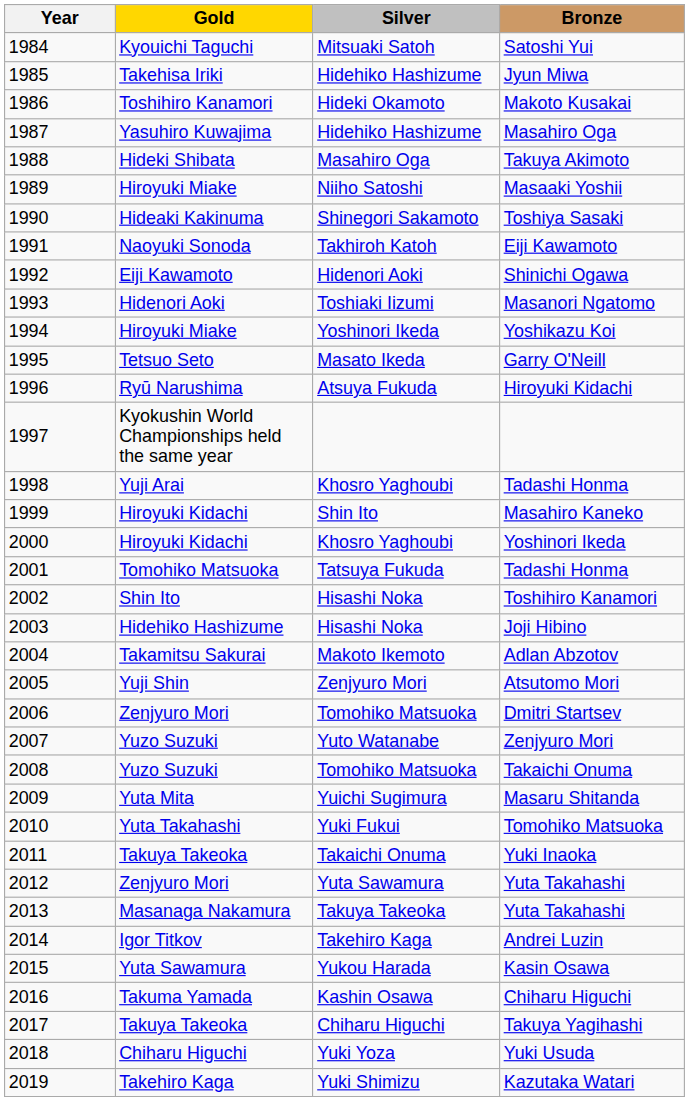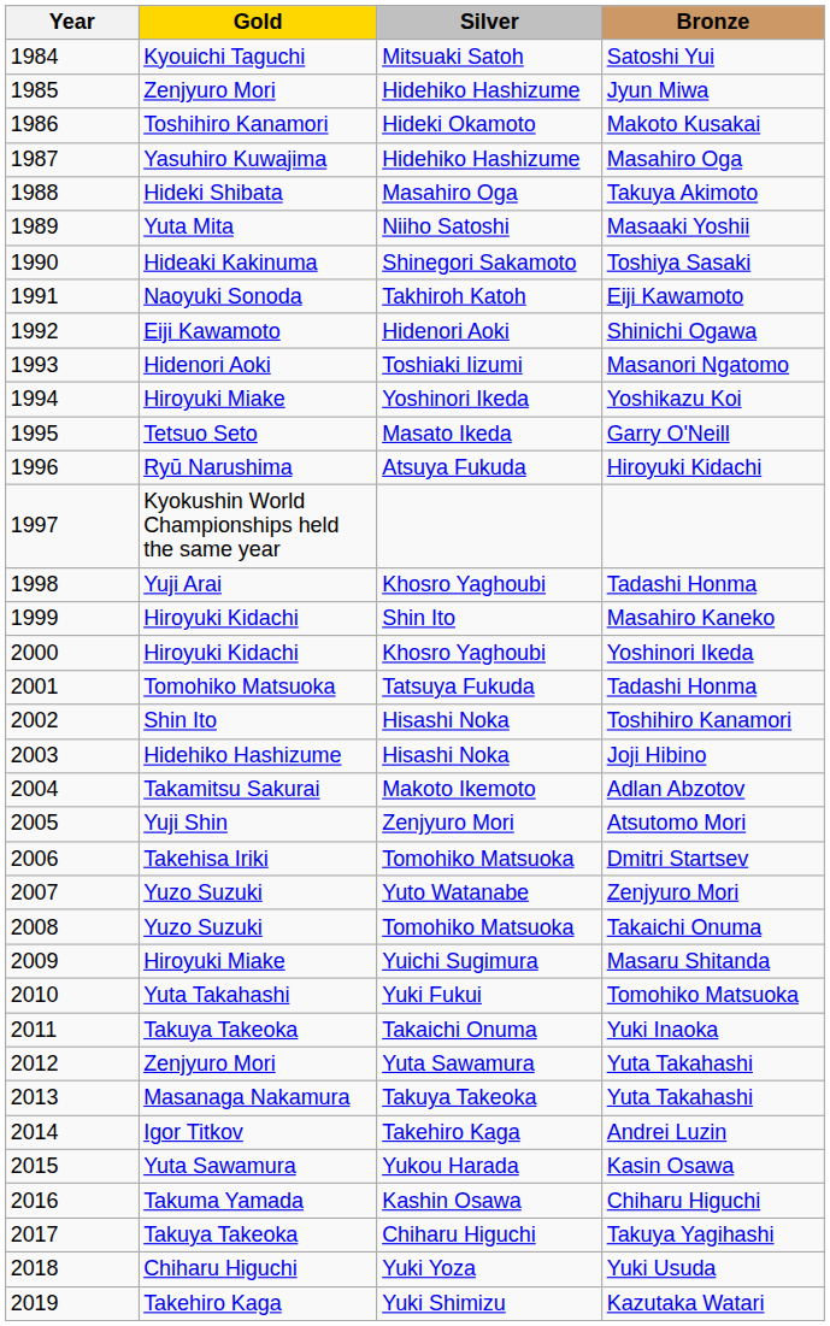 <table class="wikitable">
 <tr align=center>
 <th width="120">Year</th>
 <td width="200" bgcolor="gold"><strong>Gold</strong></td>
 <td width="200" bgcolor="silver"><strong>Silver</strong></td>
 <td width="200" bgcolor="CC9966"><strong>Bronze</strong></td>
 </tr>
 <tr>
 <td>1984</td>
 <td> <a href='#'>Kyouichi Taguchi</a></td>
 <td> <a href='#'>Mitsuaki Satoh</a></td>
 <td> <a href='#'>Satoshi Yui</a></td>
 </tr>
 <tr>
 <td>1985</td>
-<td> <a href='#'>Takehisa Iriki</a></td>
+<td> <a href='#'>Zenjyuro Mori</a></td>
 <td> <a href='#'>Hidehiko Hashizume</a></td>
 <td> <a href='#'>Jyun Miwa</a></td>
 </tr>
 <tr>
 <td>1986</td>
 <td> <a href='#'>Toshihiro Kanamori</a></td>
 <td> <a href='#'>Hideki Okamoto</a></td>
 <td> <a href='#'>Makoto Kusakai</a></td>
 </tr>
 <tr>
 <td>1987</td>
 <td> <a href='#'>Yasuhiro Kuwajima</a></td>
 <td> <a href='#'>Hidehiko Hashizume</a></td>
 <td> <a href='#'>Masahiro Oga</a></td>
 </tr>
 <tr>
 <td>1988</td>
 <td> <a href='#'>Hideki Shibata</a></td>
 <td> <a href='#'>Masahiro Oga</a></td>
 <td> <a href='#'>Takuya Akimoto</a></td>
 </tr>
 <tr>
 <td>1989</td>
-<td> <a href='#'>Hiroyuki Miake</a></td>
+<td> <a href='#'>Yuta Mita</a></td>
 <td> <a href='#'>Niiho Satoshi</a></td>
 <td> <a href='#'>Masaaki Yoshii</a></td>
 </tr>
 <tr>
 <td>1990</td>
 <td> <a href='#'>Hideaki Kakinuma</a></td>
 <td> <a href='#'>Shinegori Sakamoto</a></td>
 <td> <a href='#'>Toshiya Sasaki</a></td>
 </tr>
 <tr>
 <td>1991</td>
 <td> <a href='#'>Naoyuki Sonoda</a></td>
 <td> <a href='#'>Takhiroh Katoh</a></td>
 <td> <a href='#'>Eiji Kawamoto</a></td>
 </tr>
 <tr>
 <td>1992</td>
 <td> <a href='#'>Eiji Kawamoto</a></td>
 <td> <a href='#'>Hidenori Aoki</a></td>
 <td> <a href='#'>Shinichi Ogawa</a></td>
 </tr>
 <tr>
 <td>1993</td>
 <td> <a href='#'>Hidenori Aoki</a></td>
 <td> <a href='#'>Toshiaki Iizumi</a></td>
 <td> <a href='#'>Masanori Ngatomo</a></td>
 </tr>
 <tr>
 <td>1994</td>
 <td> <a href='#'>Hiroyuki Miake</a></td>
 <td> <a href='#'>Yoshinori Ikeda</a></td>
 <td> <a href='#'>Yoshikazu Koi</a></td>
 </tr>
 <tr>
 <td>1995</td>
 <td> <a href='#'>Tetsuo Seto</a></td>
 <td> <a href='#'>Masato Ikeda</a></td>
 <td> <a href='#'>Garry O'Neill</a></td>
 </tr>
 <tr>
 <td>1996</td>
 <td> <a href='#'>Ryū Narushima</a></td>
 <td> <a href='#'>Atsuya Fukuda</a></td>
 <td> <a href='#'>Hiroyuki Kidachi</a></td>
 </tr>
 <tr>
 <td>1997</td>
 <td>Kyokushin World Championships held the same year</td>
 <td></td>
 <td></td>
 </tr>
 <tr>
 <td>1998</td>
 <td> <a href='#'>Yuji Arai</a></td>
 <td> <a href='#'>Khosro Yaghoubi</a></td>
 <td> <a href='#'>Tadashi Honma</a></td>
 </tr>
 <tr>
 <td>1999</td>
 <td> <a href='#'>Hiroyuki Kidachi</a></td>
 <td> <a href='#'>Shin Ito</a></td>
 <td> <a href='#'>Masahiro Kaneko</a></td>
 </tr>
 <tr>
 <td>2000</td>
 <td> <a href='#'>Hiroyuki Kidachi</a></td>
 <td> <a href='#'>Khosro Yaghoubi</a></td>
 <td> <a href='#'>Yoshinori Ikeda</a></td>
 </tr>
 <tr>
 <td>2001</td>
 <td> <a href='#'>Tomohiko Matsuoka</a></td>
 <td> <a href='#'>Tatsuya Fukuda</a></td>
 <td> <a href='#'>Tadashi Honma</a></td>
 </tr>
 <tr>
 <td>2002</td>
 <td> <a href='#'>Shin Ito</a></td>
 <td> <a href='#'>Hisashi Noka</a></td>
 <td> <a href='#'>Toshihiro Kanamori</a></td>
 </tr>
 <tr>
 <td>2003</td>
 <td> <a href='#'>Hidehiko Hashizume</a></td>
 <td> <a href='#'>Hisashi Noka</a></td>
 <td> <a href='#'>Joji Hibino</a></td>
 </tr>
 <tr>
 <td>2004</td>
 <td> <a href='#'>Takamitsu Sakurai</a></td>
 <td> <a href='#'>Makoto Ikemoto</a></td>
 <td> <a href='#'>Adlan Abzotov</a></td>
 </tr>
 <tr>
 <td>2005</td>
 <td> <a href='#'>Yuji Shin</a></td>
 <td> <a href='#'>Zenjyuro Mori</a></td>
 <td> <a href='#'>Atsutomo Mori</a></td>
 </tr>
 <tr>
 <td>2006</td>
-<td> <a href='#'>Zenjyuro Mori</a></td>
+<td> <a href='#'>Takehisa Iriki</a></td>
 <td> <a href='#'>Tomohiko Matsuoka</a></td>
 <td> <a href='#'>Dmitri Startsev</a></td>
 </tr>
 <tr>
 <td>2007</td>
 <td> <a href='#'>Yuzo Suzuki</a></td>
 <td> <a href='#'>Yuto Watanabe</a></td>
 <td> <a href='#'>Zenjyuro Mori</a></td>
 </tr>
 <tr>
 <td>2008</td>
 <td> <a href='#'>Yuzo Suzuki</a></td>
 <td> <a href='#'>Tomohiko Matsuoka</a></td>
 <td> <a href='#'>Takaichi Onuma</a></td>
 </tr>
 <tr>
 <td>2009</td>
-<td> <a href='#'>Yuta Mita</a></td>
+<td> <a href='#'>Hiroyuki Miake</a></td>
 <td> <a href='#'>Yuichi Sugimura</a></td>
 <td> <a href='#'>Masaru Shitanda</a></td>
 </tr>
 <tr>
 <td>2010</td>
 <td> <a href='#'>Yuta Takahashi</a></td>
 <td> <a href='#'>Yuki Fukui</a></td>
 <td> <a href='#'>Tomohiko Matsuoka</a></td>
 </tr>
 <tr>
 <td>2011</td>
 <td> <a href='#'>Takuya Takeoka</a></td>
 <td> <a href='#'>Takaichi Onuma</a></td>
 <td> <a href='#'>Yuki Inaoka</a></td>
 </tr>
 <tr>
 <td>2012</td>
 <td> <a href='#'>Zenjyuro Mori</a></td>
 <td> <a href='#'>Yuta Sawamura</a></td>
 <td> <a href='#'>Yuta Takahashi</a></td>
 </tr>
 <tr>
 <td>2013</td>
 <td> <a href='#'>Masanaga Nakamura</a></td>
 <td> <a href='#'>Takuya Takeoka</a></td>
 <td> <a href='#'>Yuta Takahashi</a></td>
 </tr>
 <tr>
 <td>2014</td>
 <td> <a href='#'>Igor Titkov</a></td>
 <td> <a href='#'>Takehiro Kaga</a></td>
 <td> <a href='#'>Andrei Luzin</a></td>
 </tr>
 <tr>
 <td>2015</td>
 <td> <a href='#'>Yuta Sawamura</a></td>
 <td> <a href='#'>Yukou Harada</a></td>
 <td> <a href='#'>Kasin Osawa</a></td>
 </tr>
 <tr>
 <td>2016</td>
 <td> <a href='#'>Takuma Yamada</a></td>
 <td> <a href='#'>Kashin Osawa</a></td>
 <td> <a href='#'>Chiharu Higuchi</a></td>
 </tr>
 <tr>
 <td>2017</td>
 <td> <a href='#'>Takuya Takeoka</a></td>
 <td> <a href='#'>Chiharu Higuchi</a></td>
 <td> <a href='#'>Takuya Yagihashi</a></td>
 </tr>
 <tr>
 <td>2018</td>
 <td> <a href='#'>Chiharu Higuchi</a></td>
 <td> <a href='#'>Yuki Yoza</a></td>
 <td> <a href='#'>Yuki Usuda</a></td>
 </tr>
 <tr>
 <td>2019</td>
 <td> <a href='#'>Takehiro Kaga</a></td>
 <td> <a href='#'>Yuki Shimizu</a></td>
 <td> <a href='#'>Kazutaka Watari</a></td>
 </tr>
 <tr>
 </tr>
 </table>
